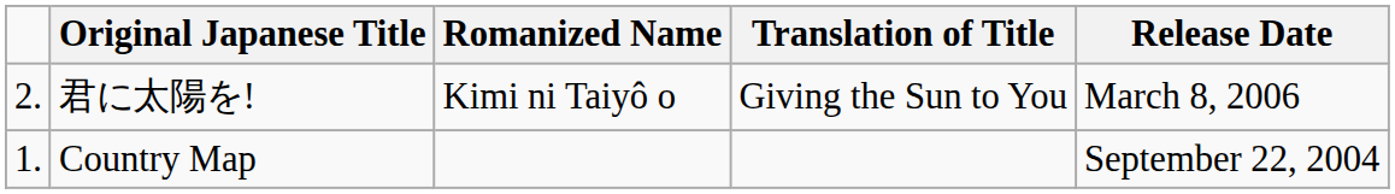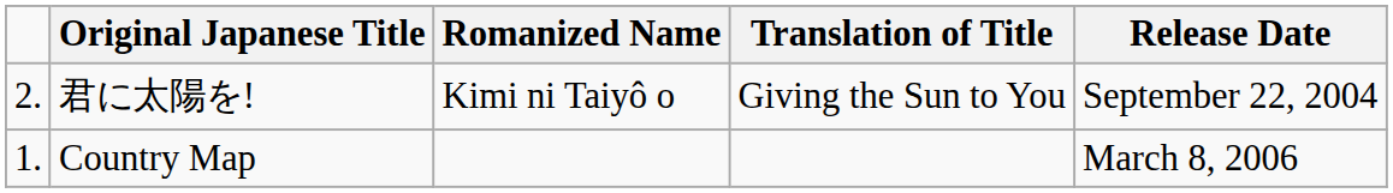 <table class="wikitable">
 <tr>
 <td></td>
 <th>Original Japanese Title</th>
 <th>Romanized Name</th>
 <th>Translation of Title</th>
 <th>Release Date</th>
 </tr>
 <tr>
 <td>2.</td>
 <td>君に太陽を!</td>
 <td>Kimi ni Taiyô o</td>
 <td>Giving the Sun to You</td>
-<td>March 8, 2006</td>
+<td>September 22, 2004</td>
 </tr>
 <tr>
 <td>1.</td>
 <td>Country Map</td>
 <td></td>
 <td></td>
-<td>September 22, 2004</td>
+<td>March 8, 2006</td>
 </tr>
 </table>
